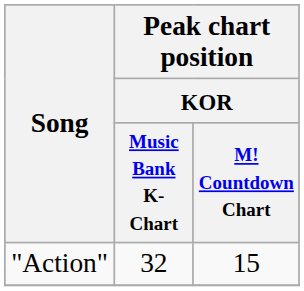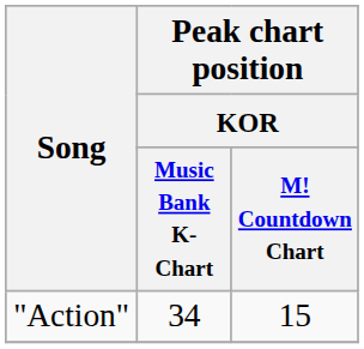 <table class="wikitable sortable" style="text-align:center;">
 <tr>
 <th rowspan="3">Song</th>
 <th colspan="9">Peak chart position</th>
 </tr>
 <tr>
 <th colspan="2" width="40"><small>KOR</small></th>
 </tr>
 <tr style="font-size:smaller;">
 <th width="40"><small><a href='#'>Music Bank</a> K-Chart</small></th>
 <th width="40"><small><a href='#'>M! Countdown</a> Chart</small></th>
 </tr>
 <tr>
 <td align="left">"Action"</td>
-<td>32</td>
+<td>34</td>
 <td>15</td>
 </tr>
 <tr>
 </tr>
 </table>
